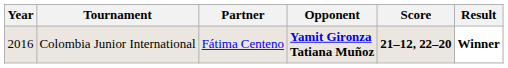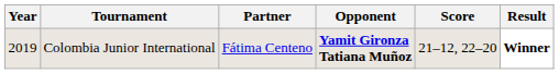 <table class="sortable wikitable" style="font-size: 90%;">
 <tr>
 <th>Year</th>
 <th>Tournament</th>
 <th>Partner</th>
 <th>Opponent</th>
 <th>Score</th>
 <th>Result</th>
 </tr>
 <tr style="background:#EBE7E0">
-<td align="center">2016</td>
+<td align="center">2019</td>
 <td align="left">Colombia Junior International</td>
 <td align="left"> <a href='#'>Fátima Centeno</a></td>
 <td align="left"><strong> <a href='#'>Yamit Gironza</a><br> Tatiana Muñoz</strong></td>
-<td align="left"><strong>21–12, 22–20</strong></td>
+<td align="left">21–12, 22–20</td>
 <td style="text-align:left; background:white"> <strong>Winner</strong></td>
 </tr>
 </table>
